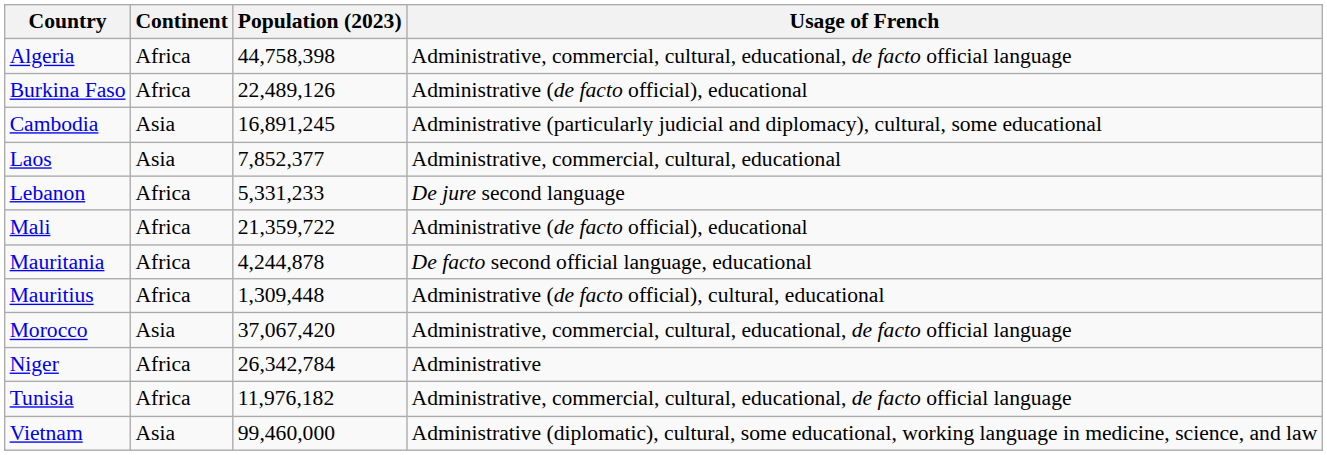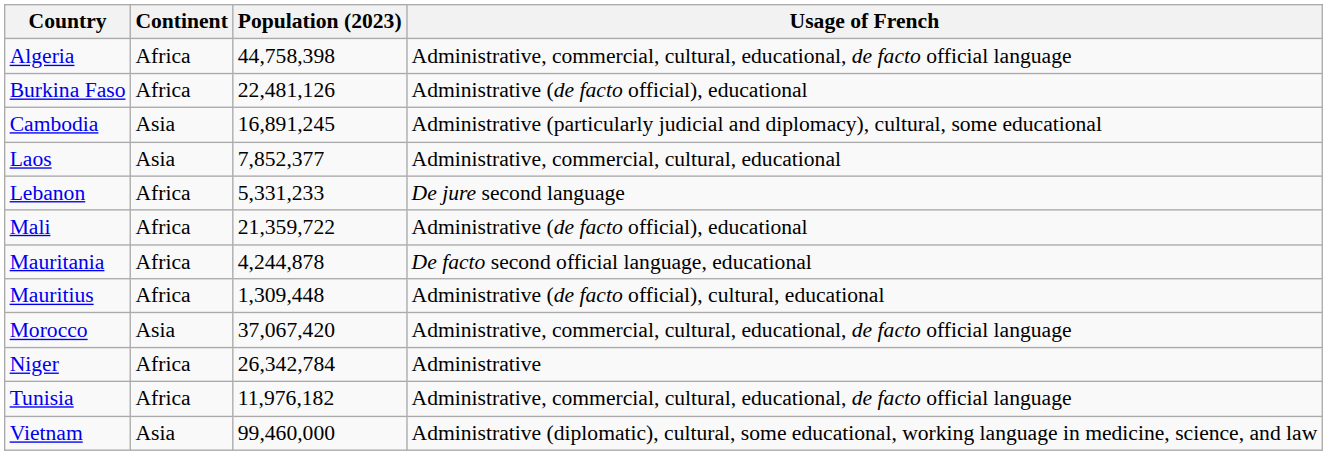 <table class="wikitable sortable">
 <tr>
 <th scope="col">Country</th>
 <th scope="col">Continent</th>
 <th scope="col">Population (2023)</th>
 <th scope="col">Usage of French</th>
 </tr>
 <tr>
 <td><a href='#'>Algeria</a></td>
 <td>Africa</td>
 <td>44,758,398</td>
 <td>Administrative, commercial, cultural, educational, <em>de facto</em> official language</td>
 </tr>
 <tr>
 <td><a href='#'>Burkina Faso</a></td>
 <td>Africa</td>
-<td>22,489,126</td>
+<td>22,481,126</td>
 <td>Administrative (<em>de facto</em> official), educational</td>
 </tr>
 <tr>
 <td><a href='#'>Cambodia</a></td>
 <td>Asia</td>
 <td>16,891,245</td>
 <td>Administrative (particularly judicial and diplomacy), cultural, some educational</td>
 </tr>
 <tr>
 <td><a href='#'>Laos</a></td>
 <td>Asia</td>
 <td>7,852,377</td>
 <td>Administrative, commercial, cultural, educational</td>
 </tr>
 <tr>
 <td><a href='#'>Lebanon</a></td>
 <td>Africa</td>
 <td>5,331,233</td>
 <td><em>De jure</em> second language</td>
 </tr>
 <tr>
 <td><a href='#'>Mali</a></td>
 <td>Africa</td>
 <td>21,359,722</td>
 <td>Administrative (<em>de facto</em> official), educational</td>
 </tr>
 <tr>
 <td><a href='#'>Mauritania</a></td>
 <td>Africa</td>
 <td>4,244,878</td>
 <td><em>De facto</em> second official language, educational</td>
 </tr>
 <tr>
 <td><a href='#'>Mauritius</a></td>
 <td>Africa</td>
 <td>1,309,448</td>
 <td>Administrative (<em>de facto</em> official), cultural, educational</td>
 </tr>
 <tr>
 <td><a href='#'>Morocco</a></td>
 <td>Asia</td>
 <td>37,067,420</td>
 <td>Administrative, commercial, cultural, educational, <em>de facto</em> official language</td>
 </tr>
 <tr>
 <td><a href='#'>Niger</a></td>
 <td>Africa</td>
 <td>26,342,784</td>
 <td>Administrative</td>
 </tr>
 <tr>
 <td><a href='#'>Tunisia</a></td>
 <td>Africa</td>
 <td>11,976,182</td>
 <td>Administrative, commercial, cultural, educational, <em>de facto</em> official language</td>
 </tr>
 <tr>
 <td><a href='#'>Vietnam</a></td>
 <td>Asia</td>
 <td>99,460,000</td>
 <td>Administrative (diplomatic), cultural, some educational, working language in medicine, science, and law</td>
 </tr>
 </table>
